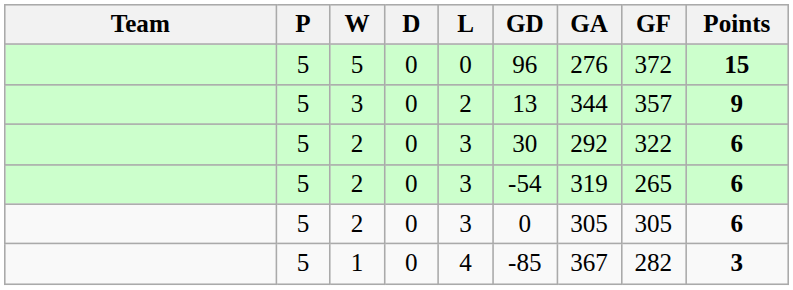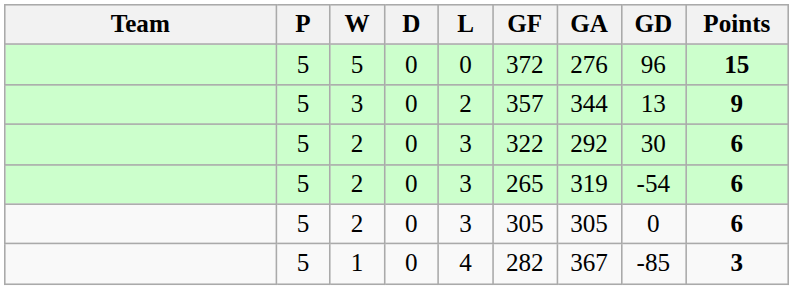 <table class=wikitable style="text-align:center" width=500>
 <tr>
 <th width=25%>Team</th>
 <th width=5%>P</th>
 <th width=5%>W</th>
 <th width=5%>D</th>
 <th width=5%>L</th>
+<th width=5%>GF</th>
+<th width=5%>GA</th>
 <th width=5%>GD</th>
-<th width=5%>GA</th>
-<th width=5%>GF</th>
 <th width=8%>Points</th>
 </tr>
 <tr bgcolor="ccffcc">
 <td align="left"></td>
 <td>5</td>
 <td>5</td>
 <td>0</td>
 <td>0</td>
+<td>372</td>
+<td>276</td>
 <td>96</td>
-<td>276</td>
-<td>372</td>
 <td><strong>15</strong></td>
 </tr>
 <tr bgcolor="ccffcc">
 <td align="left"></td>
 <td>5</td>
 <td>3</td>
 <td>0</td>
 <td>2</td>
+<td>357</td>
+<td>344</td>
 <td>13</td>
-<td>344</td>
-<td>357</td>
 <td><strong>9</strong></td>
 </tr>
 <tr bgcolor="ccffcc">
 <td align="left"></td>
 <td>5</td>
 <td>2</td>
 <td>0</td>
 <td>3</td>
+<td>322</td>
+<td>292</td>
 <td>30</td>
-<td>292</td>
-<td>322</td>
 <td><strong>6</strong></td>
 </tr>
 <tr bgcolor="ccffcc">
 <td align="left"></td>
 <td>5</td>
 <td>2</td>
 <td>0</td>
 <td>3</td>
+<td>265</td>
+<td>319</td>
 <td>-54</td>
-<td>319</td>
-<td>265</td>
 <td><strong>6</strong></td>
 </tr>
 <tr>
 <td align="left"></td>
 <td>5</td>
 <td>2</td>
 <td>0</td>
 <td>3</td>
-<td>0</td>
 <td>305</td>
 <td>305</td>
+<td>0</td>
 <td><strong>6</strong></td>
 </tr>
 <tr>
 <td align="left"></td>
 <td>5</td>
 <td>1</td>
 <td>0</td>
 <td>4</td>
+<td>282</td>
+<td>367</td>
 <td>-85</td>
-<td>367</td>
-<td>282</td>
 <td><strong>3</strong></td>
 </tr>
 </table>
